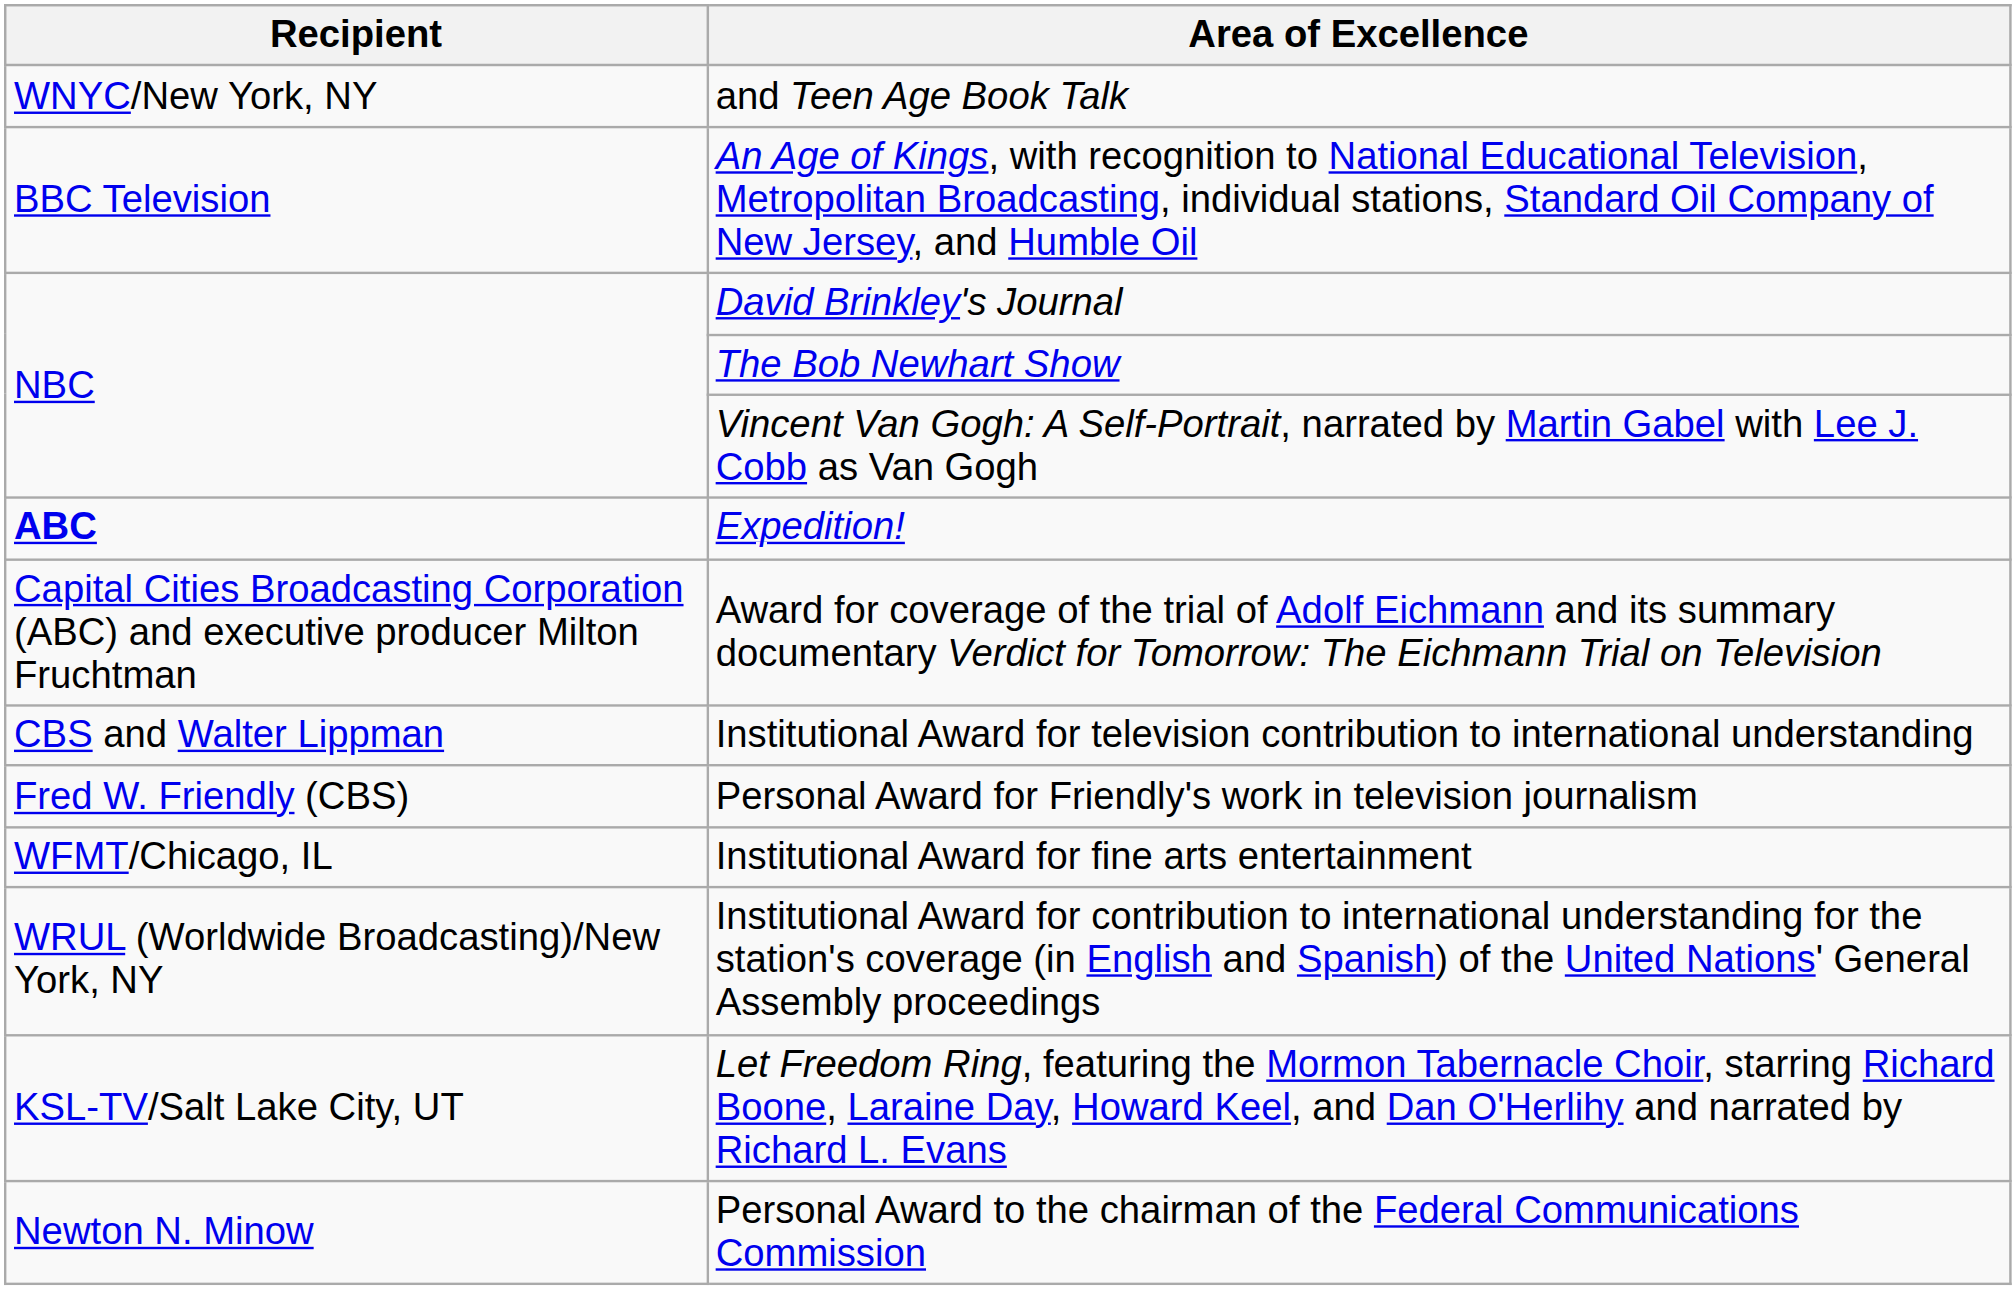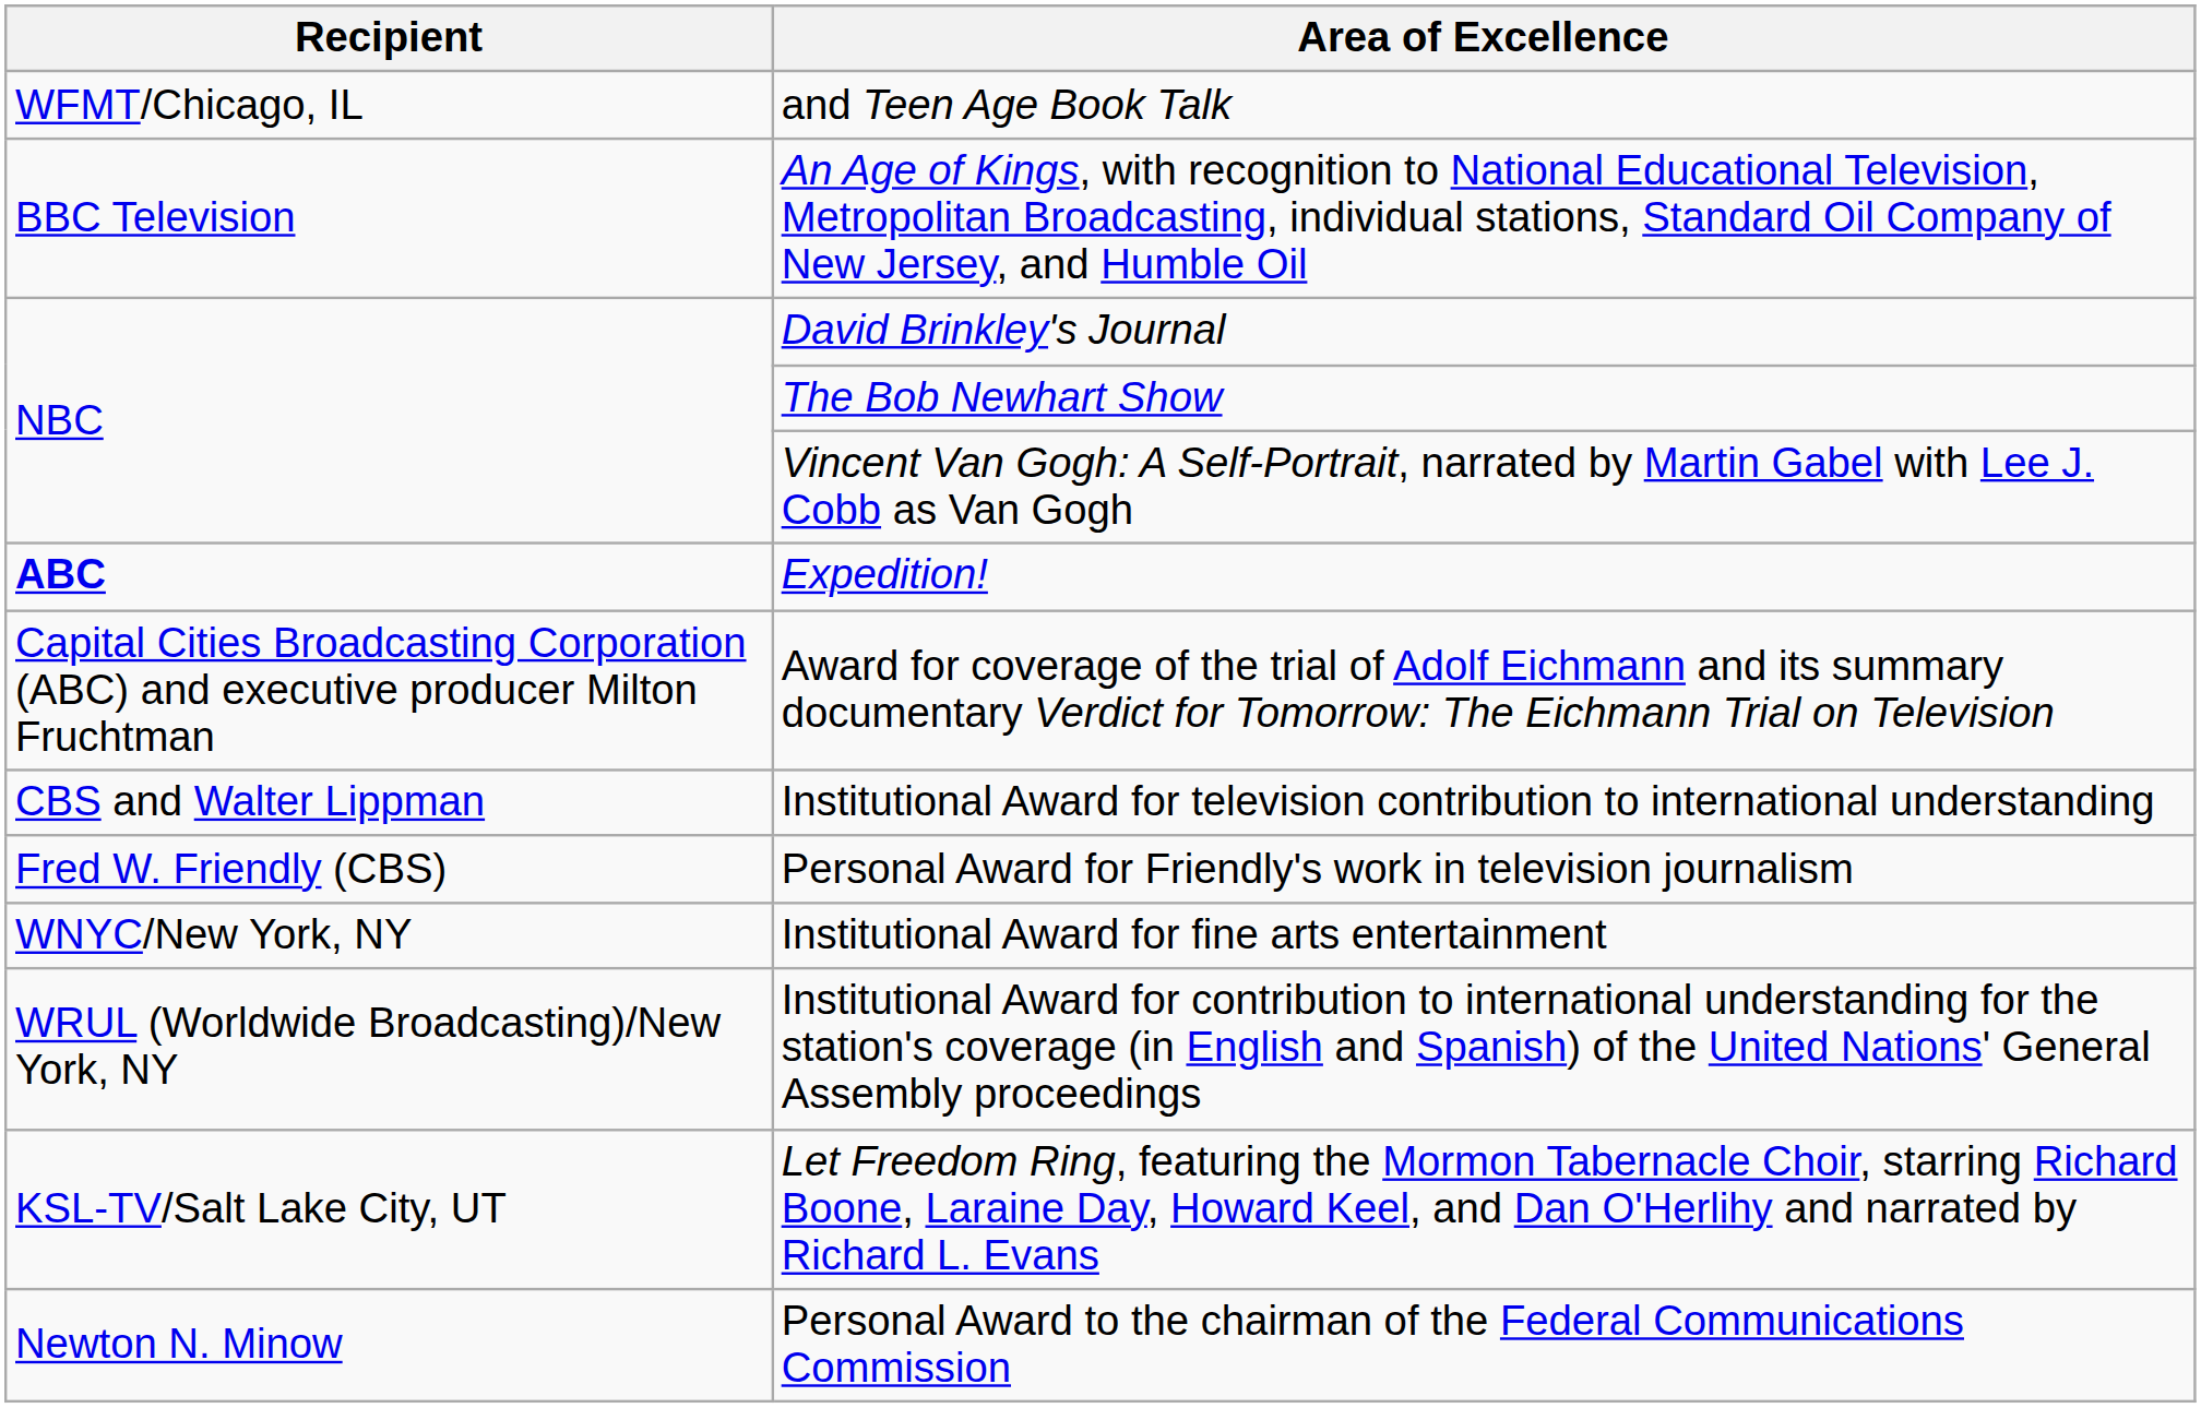 <table class="wikitable" style="width:95%">
 <tr bgcolor="#CCCCCC">
 <th width=35%>Recipient</th>
 <th width=65%>Area of Excellence</th>
 </tr>
 <tr>
-<td><a href='#'>WNYC</a>/New York, NY</td>
+<td><a href='#'>WFMT</a>/Chicago, IL</td>
 <td><em></em> and <em>Teen Age Book Talk</em></td>
 </tr>
 <tr>
 <td><a href='#'>BBC Television</a></td>
 <td><em><a href='#'>An Age of Kings</a></em>, with recognition to <a href='#'>National Educational Television</a>, <a href='#'>Metropolitan Broadcasting</a>, individual stations, <a href='#'>Standard Oil Company of New Jersey</a>, and <a href='#'>Humble Oil</a></td>
 </tr>
 <tr>
 <td rowspan="3"><a href='#'>NBC</a></td>
 <td><em><a href='#'>David Brinkley</a>'s Journal</em></td>
 </tr>
 <tr>
 <td><em><a href='#'>The Bob Newhart Show</a></em></td>
 </tr>
 <tr>
 <td><em>Vincent Van Gogh: A Self-Portrait</em>, narrated by <a href='#'>Martin Gabel</a> with <a href='#'>Lee J. Cobb</a> as Van Gogh</td>
 </tr>
 <tr>
 <td><strong><a href='#'>ABC</a></strong></td>
 <td><em><a href='#'>Expedition!</a></em></td>
 </tr>
 <tr>
 <td><a href='#'>Capital Cities Broadcasting Corporation</a> (ABC) and executive producer Milton Fruchtman</td>
 <td>Award for coverage of the trial of <a href='#'>Adolf Eichmann</a> and its summary documentary <em>Verdict for Tomorrow: The Eichmann Trial on Television</em></td>
 </tr>
 <tr>
 <td><a href='#'>CBS</a> and <a href='#'>Walter Lippman</a></td>
 <td>Institutional Award  for television contribution to international understanding</td>
 </tr>
 <tr>
 <td><a href='#'>Fred W. Friendly</a> (CBS)</td>
 <td>Personal Award for Friendly's work in television journalism</td>
 </tr>
 <tr>
-<td><a href='#'>WFMT</a>/Chicago, IL</td>
+<td><a href='#'>WNYC</a>/New York, NY</td>
 <td>Institutional Award for fine arts entertainment</td>
 </tr>
 <tr>
 <td><a href='#'>WRUL</a> (Worldwide Broadcasting)/New York, NY</td>
 <td>Institutional Award for contribution to international understanding for the station's coverage (in <a href='#'>English</a> and <a href='#'>Spanish</a>) of the <a href='#'>United Nations</a>' General Assembly proceedings</td>
 </tr>
 <tr>
 <td><a href='#'>KSL-TV</a>/Salt Lake City, UT</td>
 <td><em>Let Freedom Ring</em>, featuring the <a href='#'>Mormon Tabernacle Choir</a>, starring <a href='#'>Richard Boone</a>, <a href='#'>Laraine Day</a>, <a href='#'>Howard Keel</a>, and <a href='#'>Dan O'Herlihy</a> and narrated by <a href='#'>Richard L. Evans</a></td>
 </tr>
 <tr>
 <td><a href='#'>Newton N. Minow</a></td>
 <td>Personal Award to the chairman of the <a href='#'>Federal Communications Commission</a></td>
 </tr>
 </table>
